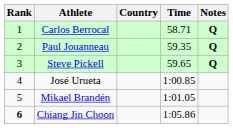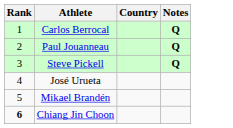 <table class="wikitable sortable" style="text-align:center">
 <tr>
 <th>Rank</th>
 <th>Athlete</th>
 <th>Country</th>
-<th>Time</th>
 <th>Notes</th>
 </tr>
 <tr bgcolor=ccffcc>
 <td>1</td>
 <td><a href='#'>Carlos Berrocal</a></td>
 <td align=left></td>
-<td>58.71</td>
 <td><strong>Q </strong></td>
 </tr>
 <tr bgcolor=ccffcc>
 <td>2</td>
 <td><a href='#'>Paul Jouanneau</a></td>
 <td align=left></td>
-<td>59.35</td>
 <td><strong>Q </strong></td>
 </tr>
 <tr bgcolor=ccffcc>
 <td>3</td>
 <td><a href='#'>Steve Pickell</a></td>
 <td align=left></td>
-<td>59.65</td>
 <td><strong>Q </strong></td>
 </tr>
 <tr>
 <td>4</td>
 <td>José Urueta</td>
 <td align=left></td>
-<td>1:00.85</td>
 <td><strong> </strong></td>
 </tr>
 <tr>
 <td>5</td>
 <td><a href='#'>Mikael Brandén</a></td>
 <td align=left></td>
-<td>1:01.05</td>
 <td><strong> </strong></td>
 </tr>
 <tr>
 <td><strong>6</strong></td>
 <td><a href='#'>Chiang Jin Choon</a></td>
 <td align=left></td>
-<td>1:05.86</td>
 <td><strong> </strong></td>
 </tr>
 </table>
